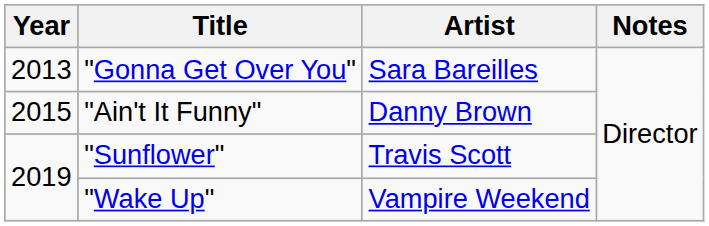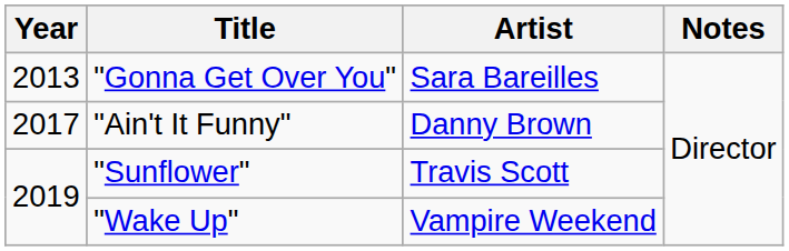 <table class="wikitable sortable">
 <tr>
 <th>Year</th>
 <th>Title</th>
 <th>Artist</th>
 <th>Notes</th>
 </tr>
 <tr>
 <td>2013</td>
 <td>"<a href='#'>Gonna Get Over You</a>"</td>
 <td><a href='#'>Sara Bareilles</a></td>
 <td rowspan="4">Director</td>
 </tr>
 <tr>
-<td>2015</td>
+<td>2017</td>
 <td>"Ain't It Funny"</td>
 <td><a href='#'>Danny Brown</a></td>
 </tr>
 <tr>
 <td rowspan="2">2019</td>
 <td>"<a href='#'>Sunflower</a>"</td>
 <td><a href='#'>Travis Scott</a></td>
 </tr>
 <tr>
 <td>"<a href='#'>Wake Up</a>"</td>
 <td><a href='#'>Vampire Weekend</a></td>
 </tr>
 </table>
